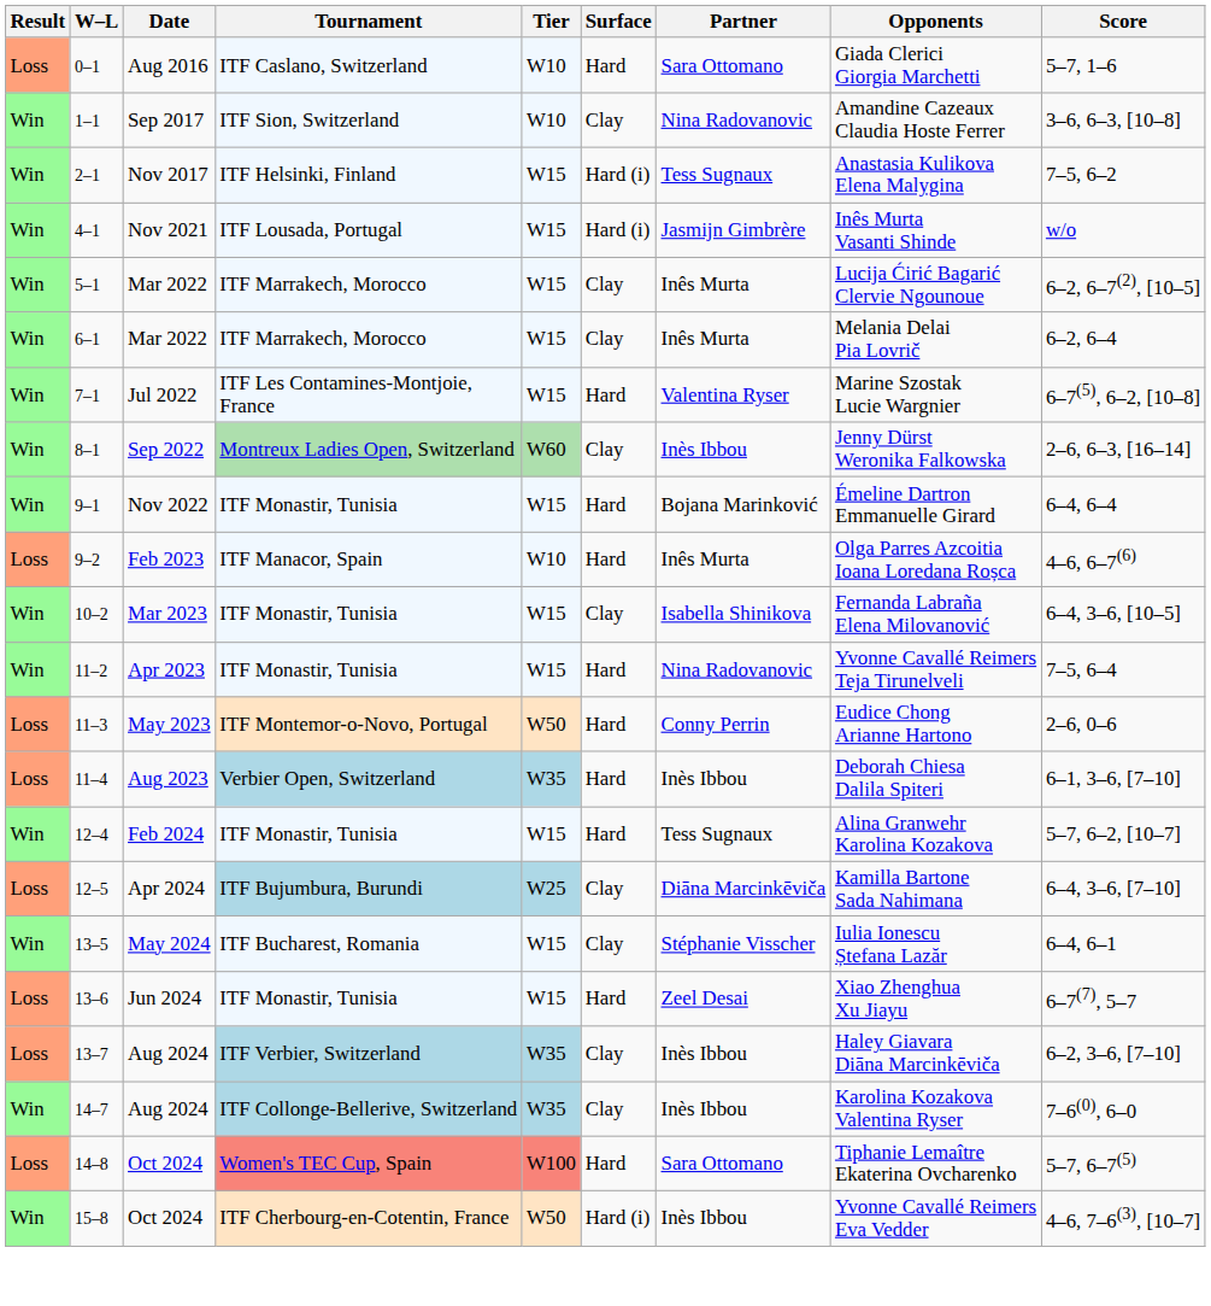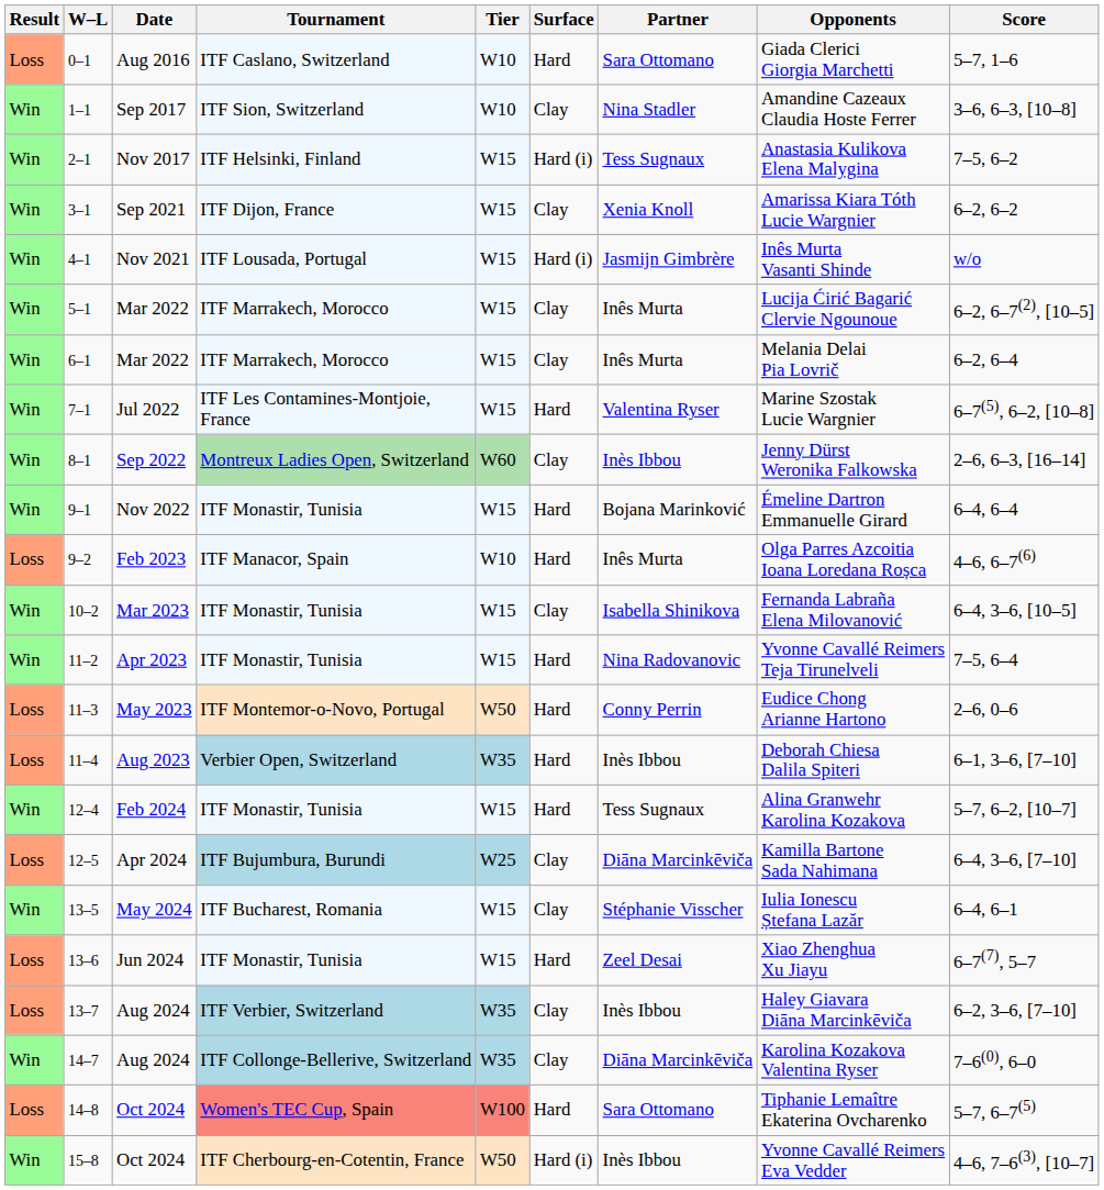 <table class="sortable wikitable">
 <tr>
 <th>Result</th>
 <th class="unsortable">W–L</th>
 <th>Date</th>
 <th>Tournament</th>
 <th>Tier</th>
 <th>Surface</th>
 <th>Partner</th>
 <th>Opponents</th>
 <th class="unsortable">Score</th>
 </tr>
 <tr>
 <td bgcolor="FFA07A">Loss</td>
 <td><small>0–1</small></td>
 <td>Aug 2016</td>
 <td style="background:#f0f8ff;">ITF Caslano, Switzerland</td>
 <td style="background:#f0f8ff;">W10</td>
 <td>Hard</td>
 <td> <a href='#'>Sara Ottomano</a></td>
 <td> Giada Clerici <br>  <a href='#'>Giorgia Marchetti</a></td>
 <td>5–7, 1–6</td>
 </tr>
 <tr>
 <td style="background:#98fb98;">Win</td>
 <td><small>1–1</small></td>
 <td>Sep 2017</td>
 <td style="background:#f0f8ff;">ITF Sion, Switzerland</td>
 <td style="background:#f0f8ff;">W10</td>
 <td>Clay</td>
-<td> <a href='#'>Nina Radovanovic</a></td>
+<td> <a href='#'>Nina Stadler</a></td>
 <td> Amandine Cazeaux <br>  Claudia Hoste Ferrer</td>
 <td>3–6, 6–3, [10–8]</td>
 </tr>
 <tr>
 <td style="background:#98fb98;">Win</td>
 <td><small>2–1</small></td>
 <td>Nov 2017</td>
 <td style="background:#f0f8ff;">ITF Helsinki, Finland</td>
 <td style="background:#f0f8ff;">W15</td>
 <td>Hard (i)</td>
 <td> <a href='#'>Tess Sugnaux</a></td>
 <td> <a href='#'>Anastasia Kulikova</a> <br>  <a href='#'>Elena Malygina</a></td>
 <td>7–5, 6–2</td>
+</tr>
+<tr>
+<td style="background:#98fb98;">Win</td>
+<td><small>3–1</small></td>
+<td>Sep 2021</td>
+<td style="background:#f0f8ff;">ITF Dijon, France</td>
+<td style="background:#f0f8ff;">W15</td>
+<td>Clay</td>
+<td> <a href='#'>Xenia Knoll</a></td>
+<td> <a href='#'>Amarissa Kiara Tóth</a> <br>  <a href='#'>Lucie Wargnier</a></td>
+<td>6–2, 6–2</td>
 </tr>
 <tr>
 <td style="background:#98fb98;">Win</td>
 <td><small>4–1</small></td>
 <td>Nov 2021</td>
 <td style="background:#f0f8ff;">ITF Lousada, Portugal</td>
 <td style="background:#f0f8ff;">W15</td>
 <td>Hard (i)</td>
 <td> <a href='#'>Jasmijn Gimbrère</a></td>
 <td> <a href='#'>Inês Murta</a> <br>  <a href='#'>Vasanti Shinde</a></td>
 <td><a href='#'>w/o</a></td>
 </tr>
 <tr>
 <td style="background:#98fb98;">Win</td>
 <td><small>5–1</small></td>
 <td>Mar 2022</td>
 <td style="background:#f0f8ff;">ITF Marrakech, Morocco</td>
 <td style="background:#f0f8ff;">W15</td>
 <td>Clay</td>
 <td> Inês Murta</td>
 <td> <a href='#'>Lucija Ćirić Bagarić</a> <br>  <a href='#'>Clervie Ngounoue</a></td>
 <td>6–2, 6–7<sup>(2)</sup>, [10–5]</td>
 </tr>
 <tr>
 <td style="background:#98fb98;">Win</td>
 <td><small>6–1</small></td>
 <td>Mar 2022</td>
 <td style="background:#f0f8ff;">ITF Marrakech, Morocco</td>
 <td style="background:#f0f8ff;">W15</td>
 <td>Clay</td>
 <td> Inês Murta</td>
 <td> Melania Delai <br>  <a href='#'>Pia Lovrič</a></td>
 <td>6–2, 6–4</td>
 </tr>
 <tr>
 <td style="background:#98fb98;">Win</td>
 <td><small>7–1</small></td>
 <td>Jul 2022</td>
 <td style="background:#f0f8ff;">ITF Les Contamines-Montjoie, <br>France</td>
 <td style="background:#f0f8ff;">W15</td>
 <td>Hard</td>
 <td> <a href='#'>Valentina Ryser</a></td>
 <td> Marine Szostak <br>  Lucie Wargnier</td>
 <td>6–7<sup>(5)</sup>, 6–2, [10–8]</td>
 </tr>
 <tr>
 <td style="background:#98fb98;">Win</td>
 <td><small>8–1</small></td>
 <td><a href='#'>Sep 2022</a></td>
 <td style="background:#addfad;"><a href='#'>Montreux Ladies Open</a>, Switzerland</td>
 <td style="background:#addfad;">W60</td>
 <td>Clay</td>
 <td> <a href='#'>Inès Ibbou</a></td>
 <td> <a href='#'>Jenny Dürst</a> <br>  <a href='#'>Weronika Falkowska</a></td>
 <td>2–6, 6–3, [16–14]</td>
 </tr>
 <tr>
 <td style="background:#98fb98;">Win</td>
 <td><small>9–1</small></td>
 <td>Nov 2022</td>
 <td style="background:#f0f8ff;">ITF Monastir, Tunisia</td>
 <td style="background:#f0f8ff;">W15</td>
 <td>Hard</td>
 <td> Bojana Marinković</td>
 <td> <a href='#'>Émeline Dartron</a> <br>  Emmanuelle Girard</td>
 <td>6–4, 6–4</td>
 </tr>
 <tr>
 <td bgcolor="FFA07A">Loss</td>
 <td><small>9–2</small></td>
 <td><a href='#'>Feb 2023</a></td>
 <td style="background:#f0f8ff;">ITF Manacor, Spain</td>
 <td style="background:#f0f8ff;">W10</td>
 <td>Hard</td>
 <td> Inês Murta</td>
 <td> <a href='#'>Olga Parres Azcoitia</a> <br>  <a href='#'>Ioana Loredana Roșca</a></td>
 <td>4–6, 6–7<sup>(6)</sup></td>
 </tr>
 <tr>
 <td style="background:#98fb98;">Win</td>
 <td><small>10–2</small></td>
 <td><a href='#'>Mar 2023</a></td>
 <td style="background:#f0f8ff;">ITF Monastir, Tunisia</td>
 <td style="background:#f0f8ff;">W15</td>
 <td>Clay</td>
 <td> <a href='#'>Isabella Shinikova</a></td>
 <td> <a href='#'>Fernanda Labraña</a> <br>  <a href='#'>Elena Milovanović</a></td>
 <td>6–4, 3–6, [10–5]</td>
 </tr>
 <tr>
 <td style="background:#98fb98;">Win</td>
 <td><small>11–2</small></td>
 <td><a href='#'>Apr 2023</a></td>
 <td style="background:#f0f8ff;">ITF Monastir, Tunisia</td>
 <td style="background:#f0f8ff;">W15</td>
 <td>Hard</td>
 <td> <a href='#'>Nina Radovanovic</a></td>
 <td> <a href='#'>Yvonne Cavallé Reimers</a> <br>  <a href='#'>Teja Tirunelveli</a></td>
 <td>7–5, 6–4</td>
 </tr>
 <tr>
 <td bgcolor="FFA07A">Loss</td>
 <td><small>11–3</small></td>
 <td><a href='#'>May 2023</a></td>
 <td style="background:#ffe4c4;">ITF Montemor-o-Novo, Portugal</td>
 <td style="background:#ffe4c4;">W50</td>
 <td>Hard</td>
 <td> <a href='#'>Conny Perrin</a></td>
 <td> <a href='#'>Eudice Chong</a> <br>  <a href='#'>Arianne Hartono</a></td>
 <td>2–6, 0–6</td>
 </tr>
 <tr>
 <td bgcolor="FFA07A">Loss</td>
 <td><small>11–4</small></td>
 <td><a href='#'>Aug 2023</a></td>
 <td style="background:lightblue;">Verbier Open, Switzerland</td>
 <td style="background:lightblue;">W35</td>
 <td>Hard</td>
 <td> Inès Ibbou</td>
 <td> <a href='#'>Deborah Chiesa</a> <br>  <a href='#'>Dalila Spiteri</a></td>
 <td>6–1, 3–6, [7–10]</td>
 </tr>
 <tr>
 <td style="background:#98fb98;">Win</td>
 <td><small>12–4</small></td>
 <td><a href='#'>Feb 2024</a></td>
 <td style="background:#f0f8ff;">ITF Monastir, Tunisia</td>
 <td style="background:#f0f8ff;">W15</td>
 <td>Hard</td>
 <td> Tess Sugnaux</td>
 <td> <a href='#'>Alina Granwehr</a> <br>  <a href='#'>Karolina Kozakova</a></td>
 <td>5–7, 6–2, [10–7]</td>
 </tr>
 <tr>
 <td style=background:#ffa07a;>Loss</td>
 <td><small>12–5</small></td>
 <td>Apr 2024</td>
 <td style="background:lightblue;">ITF Bujumbura, Burundi</td>
 <td style="background:lightblue;">W25</td>
 <td>Clay</td>
 <td> <a href='#'>Diāna Marcinkēviča</a></td>
 <td> <a href='#'>Kamilla Bartone</a> <br>  <a href='#'>Sada Nahimana</a></td>
 <td>6–4, 3–6, [7–10]</td>
 </tr>
 <tr>
 <td style="background:#98fb98;">Win</td>
 <td><small>13–5</small></td>
 <td><a href='#'>May 2024</a></td>
 <td style="background:#f0f8ff;">ITF Bucharest, Romania</td>
 <td style="background:#f0f8ff;">W15</td>
 <td>Clay</td>
 <td> <a href='#'>Stéphanie Visscher</a></td>
 <td> <a href='#'>Iulia Ionescu</a> <br>  <a href='#'>Ștefana Lazăr</a></td>
 <td>6–4, 6–1</td>
 </tr>
 <tr>
 <td style=background:#ffa07a;>Loss</td>
 <td><small>13–6</small></td>
 <td>Jun 2024</td>
 <td style="background:#f0f8ff;">ITF Monastir, Tunisia</td>
 <td style="background:#f0f8ff;">W15</td>
 <td>Hard</td>
 <td> <a href='#'>Zeel Desai</a></td>
 <td> <a href='#'>Xiao Zhenghua</a> <br>  <a href='#'>Xu Jiayu</a></td>
 <td>6–7<sup>(7)</sup>, 5–7</td>
 </tr>
 <tr>
 <td style="background:#ffa07a;">Loss</td>
 <td><small>13–7</small></td>
 <td>Aug 2024</td>
 <td style="background:lightblue;">ITF Verbier, Switzerland</td>
 <td style="background:lightblue;">W35</td>
 <td>Clay</td>
 <td> Inès Ibbou</td>
 <td> <a href='#'>Haley Giavara</a> <br>  <a href='#'>Diāna Marcinkēviča</a></td>
 <td>6–2, 3–6, [7–10]</td>
 </tr>
 <tr>
 <td style="background:#98fb98;">Win</td>
 <td><small>14–7</small></td>
 <td>Aug 2024</td>
 <td style="background:lightblue;">ITF Collonge-Bellerive, Switzerland</td>
 <td style="background:lightblue;">W35</td>
 <td>Clay</td>
-<td> Inès Ibbou</td>
+<td> <a href='#'>Diāna Marcinkēviča</a></td>
 <td> <a href='#'>Karolina Kozakova</a> <br>  <a href='#'>Valentina Ryser</a></td>
 <td>7–6<sup>(0)</sup>, 6–0</td>
 </tr>
 <tr>
 <td style="background:#ffa07a;">Loss</td>
 <td><small>14–8</small></td>
 <td><a href='#'>Oct 2024</a></td>
 <td style="background:#f88379;"><a href='#'>Women's TEC Cup</a>, Spain</td>
 <td style="background:#f88379;">W100</td>
 <td>Hard</td>
 <td> <a href='#'>Sara Ottomano</a></td>
 <td> <a href='#'>Tiphanie Lemaître</a> <br>  Ekaterina Ovcharenko</td>
 <td>5–7, 6–7<sup>(5)</sup></td>
 </tr>
 <tr>
 <td style="background:#98fb98;">Win</td>
 <td><small>15–8</small></td>
 <td>Oct 2024</td>
 <td style="background:#ffe4c4;">ITF Cherbourg-en-Cotentin, France</td>
 <td style="background:#ffe4c4;">W50</td>
 <td>Hard (i)</td>
 <td> Inès Ibbou</td>
 <td> <a href='#'>Yvonne Cavallé Reimers</a> <br>  <a href='#'>Eva Vedder</a></td>
 <td>4–6, 7–6<sup>(3)</sup>, [10–7]</td>
 </tr>
 </table>
